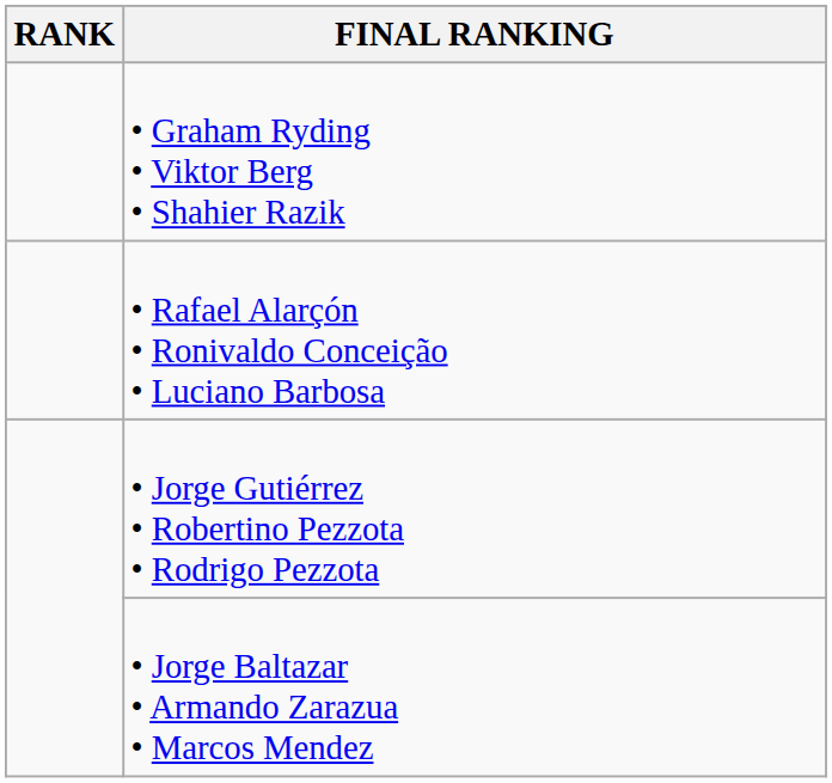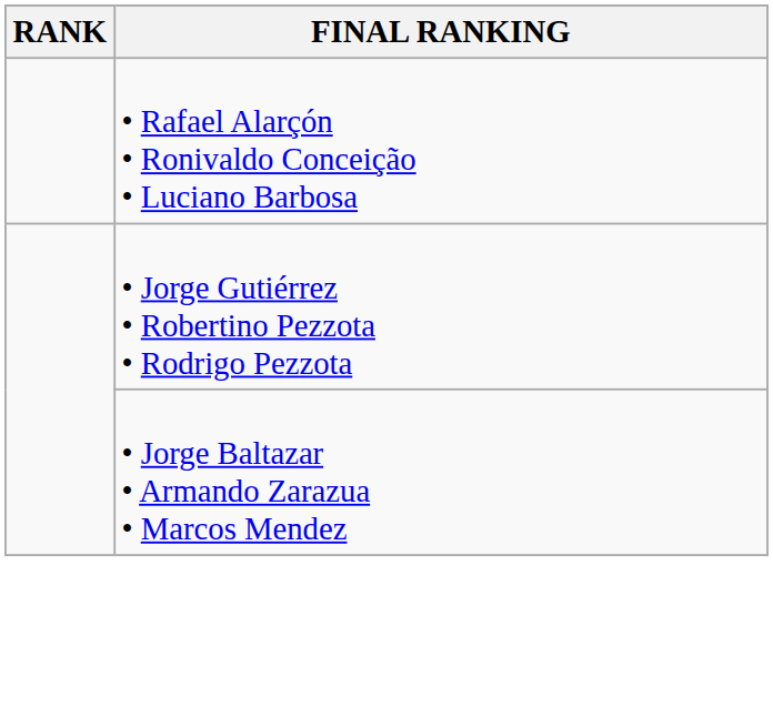 <table class="wikitable" style="font-size:95%;">
 <tr>
 <th>RANK</th>
 <th align="left" style="width: 20em">FINAL RANKING</th>
-</tr>
-<tr>
-<td align="center"></td>
-<td><br>• <a href='#'>Graham Ryding</a><br>• <a href='#'>Viktor Berg</a><br>• <a href='#'>Shahier Razik</a></td>
 </tr>
 <tr>
 <td align="center"></td>
 <td><br>• <a href='#'>Rafael Alarçón</a><br>• <a href='#'>Ronivaldo Conceição</a><br>• <a href='#'>Luciano Barbosa</a></td>
 </tr>
 <tr>
 <td rowspan=2 align="center"></td>
 <td><br>• <a href='#'>Jorge Gutiérrez</a><br>• <a href='#'>Robertino Pezzota</a><br>• <a href='#'>Rodrigo Pezzota</a></td>
 </tr>
 <tr>
 <td><br>• <a href='#'>Jorge Baltazar</a><br>• <a href='#'>Armando Zarazua</a><br>• <a href='#'>Marcos Mendez</a></td>
 </tr>
 </table>
